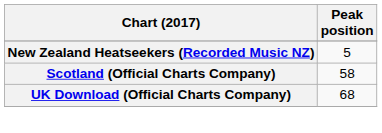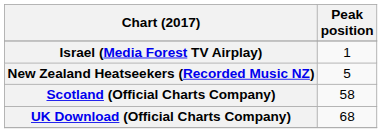 <table class="wikitable sortable plainrowheaders" style="text-align:center">
 <tr>
 <th scope="col">Chart (2017)</th>
 <th scope="col">Peak<br>position</th>
 </tr>
 <tr>
+</tr>
+<tr>
+<th scope="row">Israel (<a href='#'>Media Forest</a> TV Airplay)</th>
+<td>1</td>
 </tr>
 <tr>
 <th scope="row">New Zealand Heatseekers (<a href='#'>Recorded Music NZ</a>)</th>
 <td>5</td>
 </tr>
 <tr>
 <th scope="row"><a href='#'>Scotland</a> (Official Charts Company)</th>
 <td>58</td>
 </tr>
 <tr>
 <th scope="row"><a href='#'>UK Download</a> (Official Charts Company)</th>
 <td>68</td>
 </tr>
 <tr>
 </tr>
 </table>
